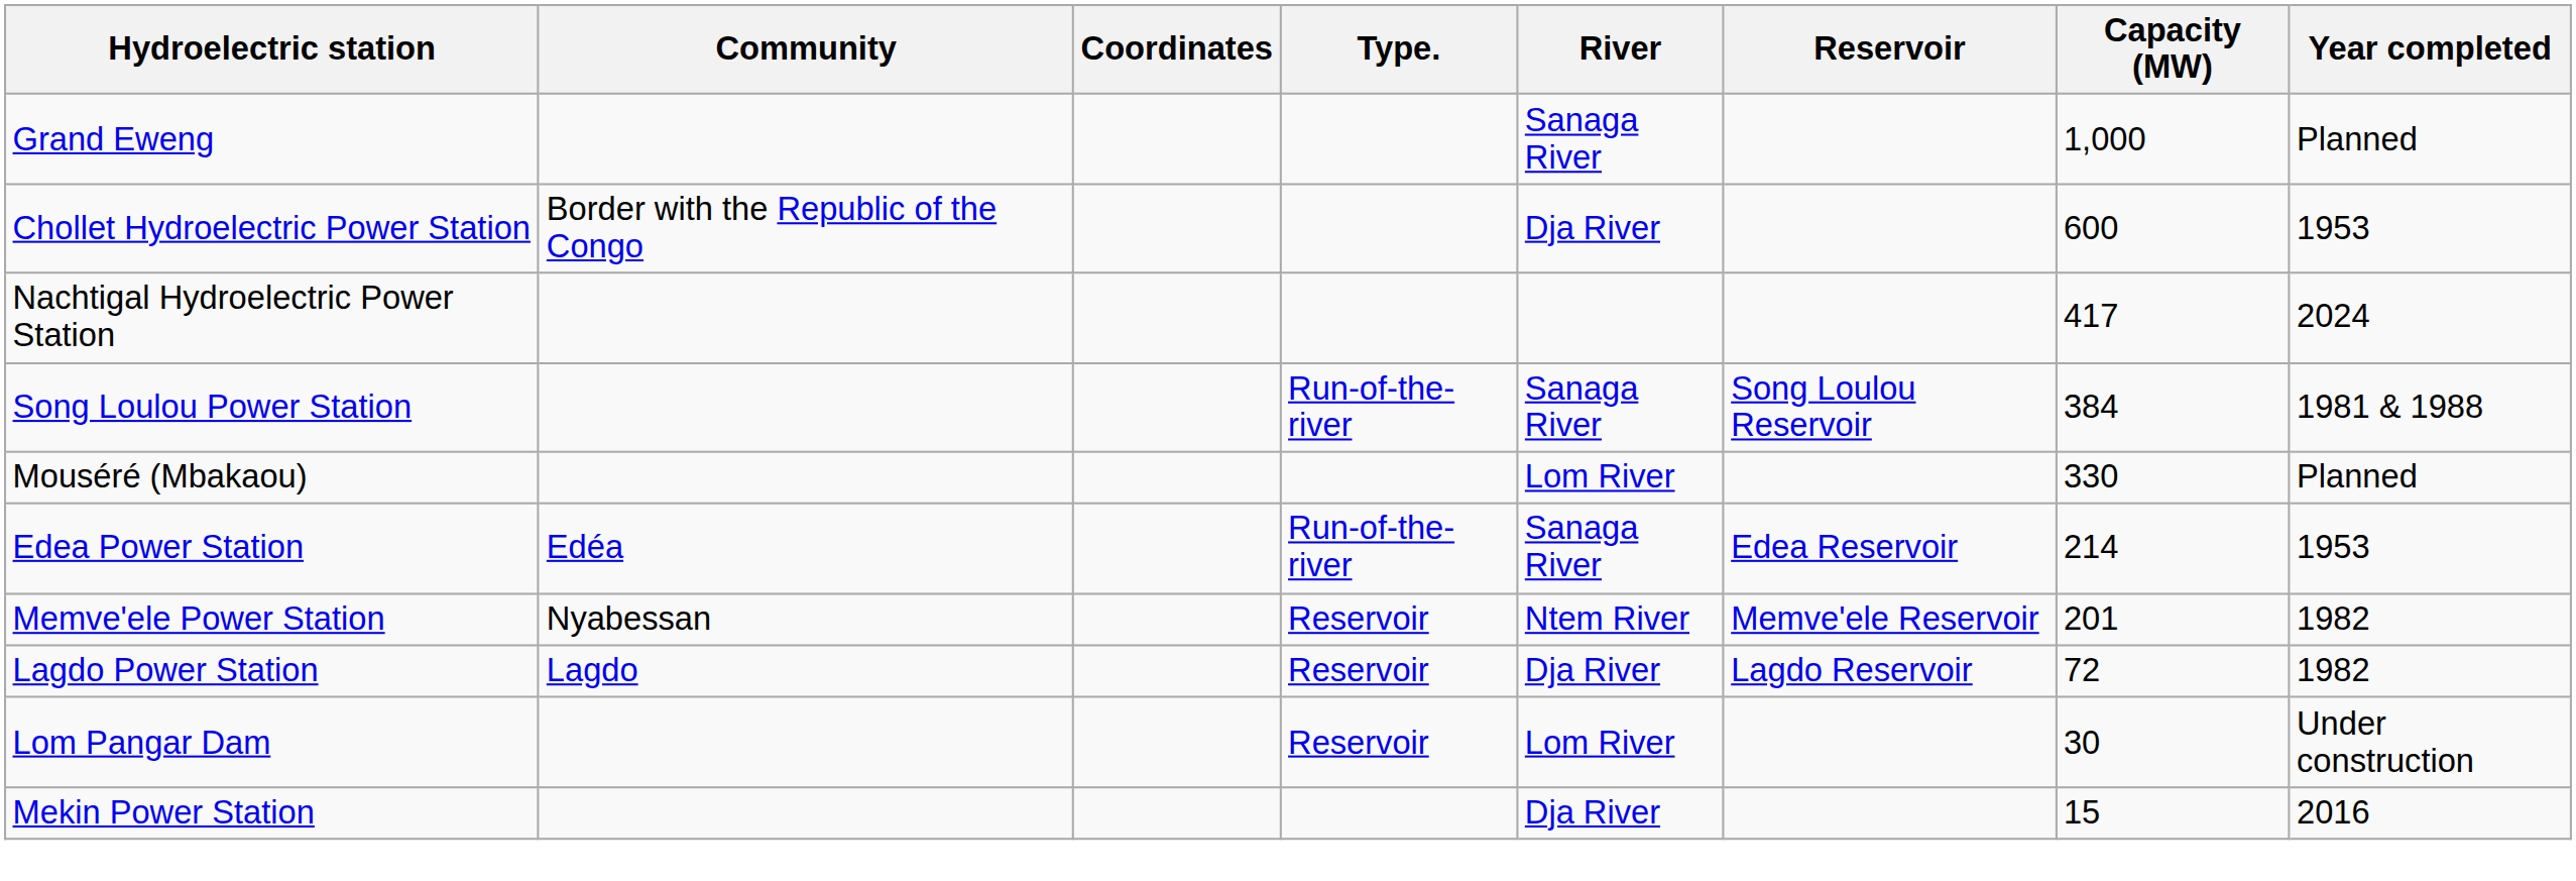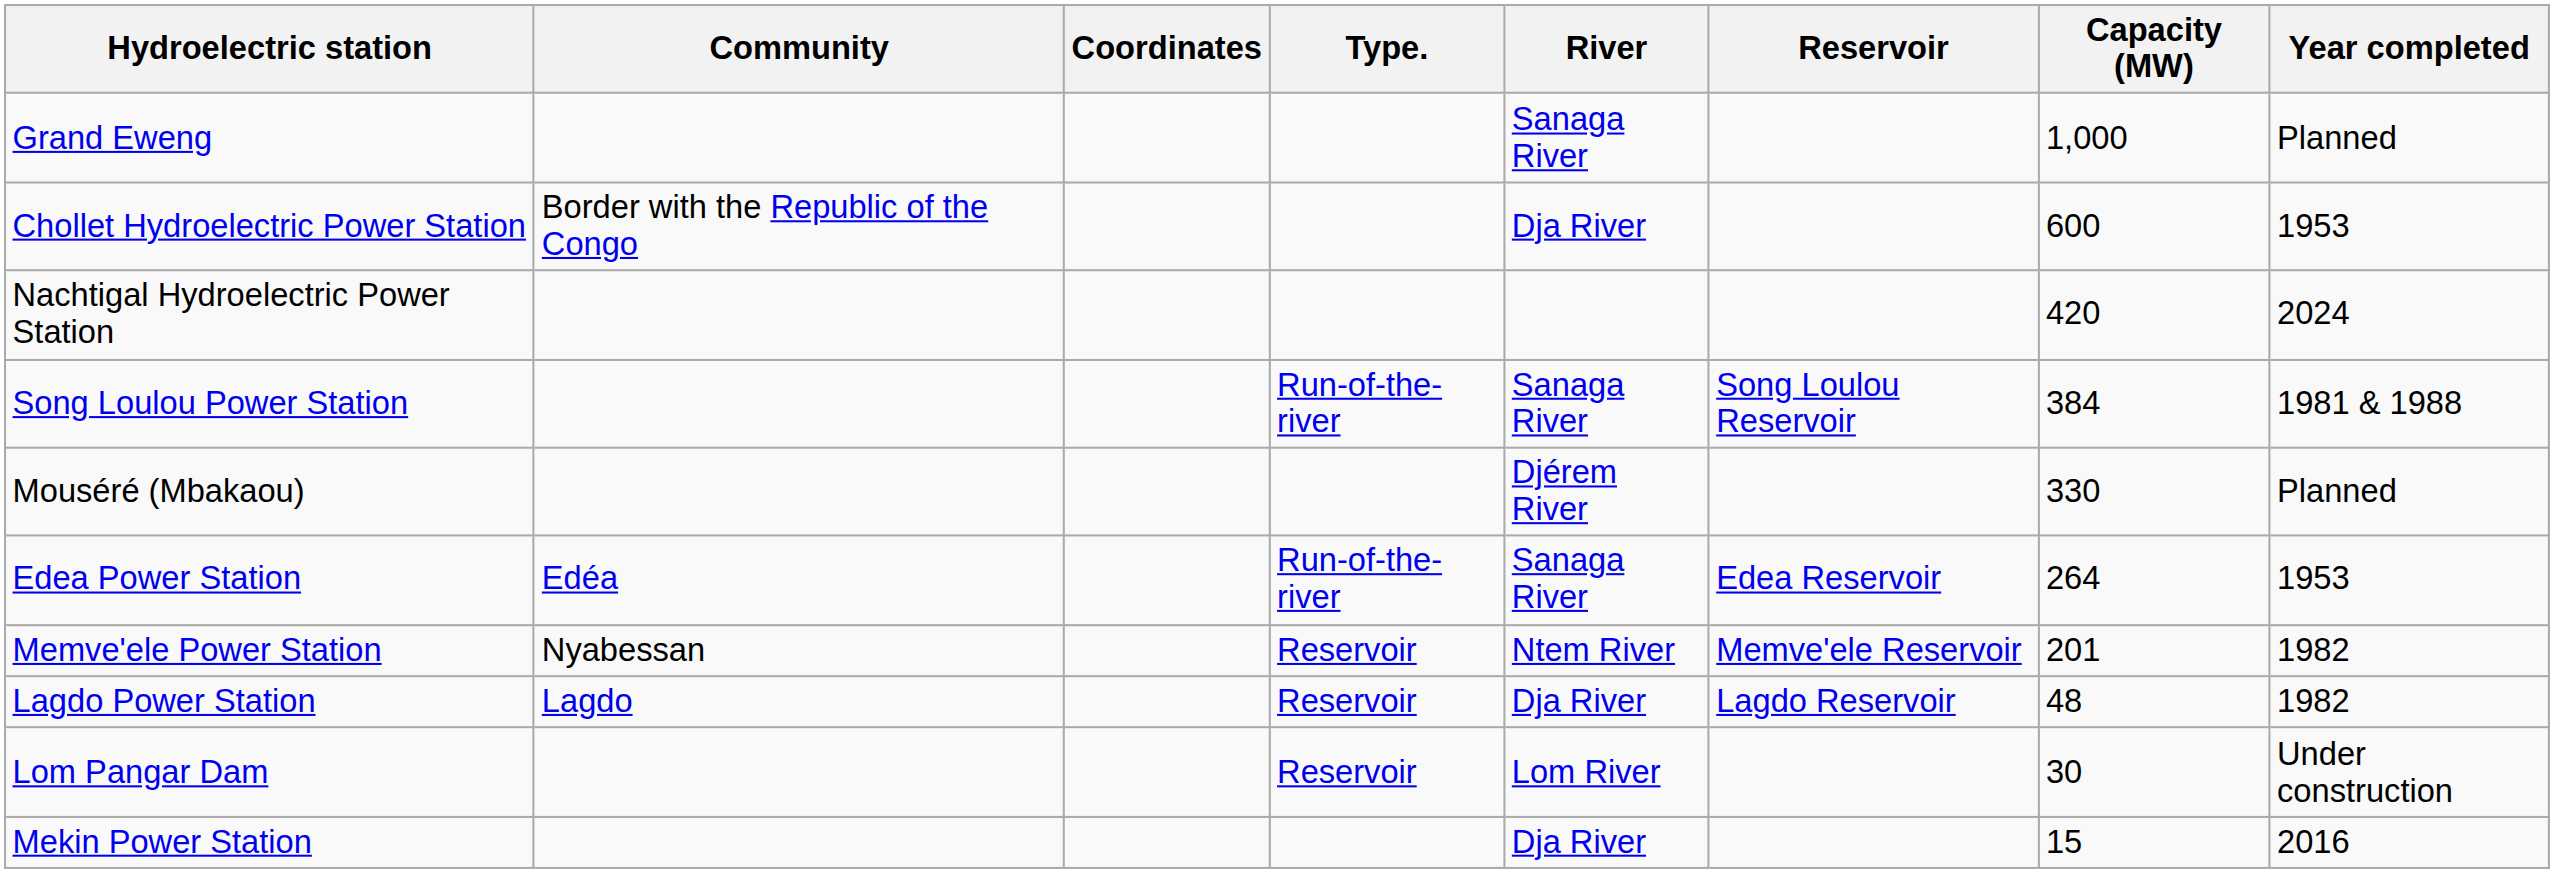 <table class="wikitable">
 <tr>
 <th>Hydroelectric station</th>
 <th>Community</th>
 <th>Coordinates</th>
 <th>Type.</th>
 <th>River</th>
 <th>Reservoir</th>
 <th>Capacity (MW)</th>
 <th>Year completed</th>
 </tr>
 <tr>
 <td><a href='#'>Grand Eweng</a></td>
 <td></td>
 <td></td>
 <td></td>
 <td><a href='#'>Sanaga River</a></td>
 <td></td>
 <td>1,000</td>
 <td>Planned</td>
 </tr>
 <tr>
 <td><a href='#'>Chollet Hydroelectric Power Station</a></td>
 <td>Border with the <a href='#'>Republic of the Congo</a></td>
 <td></td>
 <td></td>
 <td><a href='#'>Dja River</a></td>
 <td></td>
 <td>600</td>
 <td>1953</td>
 </tr>
 <tr>
 <td>Nachtigal Hydroelectric Power Station</td>
 <td></td>
 <td></td>
 <td></td>
 <td></td>
 <td></td>
-<td>417</td>
+<td>420</td>
 <td>2024</td>
 </tr>
 <tr>
 <td><a href='#'>Song Loulou Power Station</a></td>
 <td></td>
 <td></td>
 <td><a href='#'>Run-of-the-river</a></td>
 <td><a href='#'>Sanaga River</a></td>
 <td><a href='#'>Song Loulou Reservoir</a></td>
 <td>384</td>
 <td>1981 & 1988 </td>
 </tr>
 <tr>
 <td>Mouséré (Mbakaou)</td>
 <td></td>
 <td></td>
 <td></td>
-<td><a href='#'>Lom River</a></td>
+<td><a href='#'>Djérem River</a></td>
 <td></td>
 <td>330</td>
 <td>Planned</td>
 </tr>
 <tr>
 <td><a href='#'>Edea Power Station</a></td>
 <td><a href='#'>Edéa</a></td>
 <td></td>
 <td><a href='#'>Run-of-the-river</a></td>
 <td><a href='#'>Sanaga River</a></td>
 <td><a href='#'>Edea Reservoir</a></td>
-<td>214</td>
+<td>264</td>
 <td>1953</td>
 </tr>
 <tr>
 <td><a href='#'>Memve'ele Power Station</a></td>
 <td>Nyabessan</td>
 <td></td>
 <td><a href='#'>Reservoir</a></td>
 <td><a href='#'>Ntem River</a></td>
 <td><a href='#'>Memve'ele Reservoir</a></td>
 <td>201</td>
 <td>1982</td>
 </tr>
 <tr>
 <td><a href='#'>Lagdo Power Station</a></td>
 <td><a href='#'>Lagdo</a></td>
 <td></td>
 <td><a href='#'>Reservoir</a></td>
 <td><a href='#'>Dja River</a></td>
 <td><a href='#'>Lagdo Reservoir</a></td>
-<td>72</td>
+<td>48</td>
 <td>1982</td>
 </tr>
 <tr>
 <td><a href='#'>Lom Pangar Dam</a></td>
 <td></td>
 <td></td>
 <td><a href='#'>Reservoir</a></td>
 <td><a href='#'>Lom River</a></td>
 <td></td>
 <td>30</td>
 <td>Under construction</td>
 </tr>
 <tr>
 <td><a href='#'>Mekin Power Station</a></td>
 <td></td>
 <td></td>
 <td></td>
 <td><a href='#'>Dja River</a></td>
 <td></td>
 <td>15</td>
 <td>2016</td>
 </tr>
 </table>
